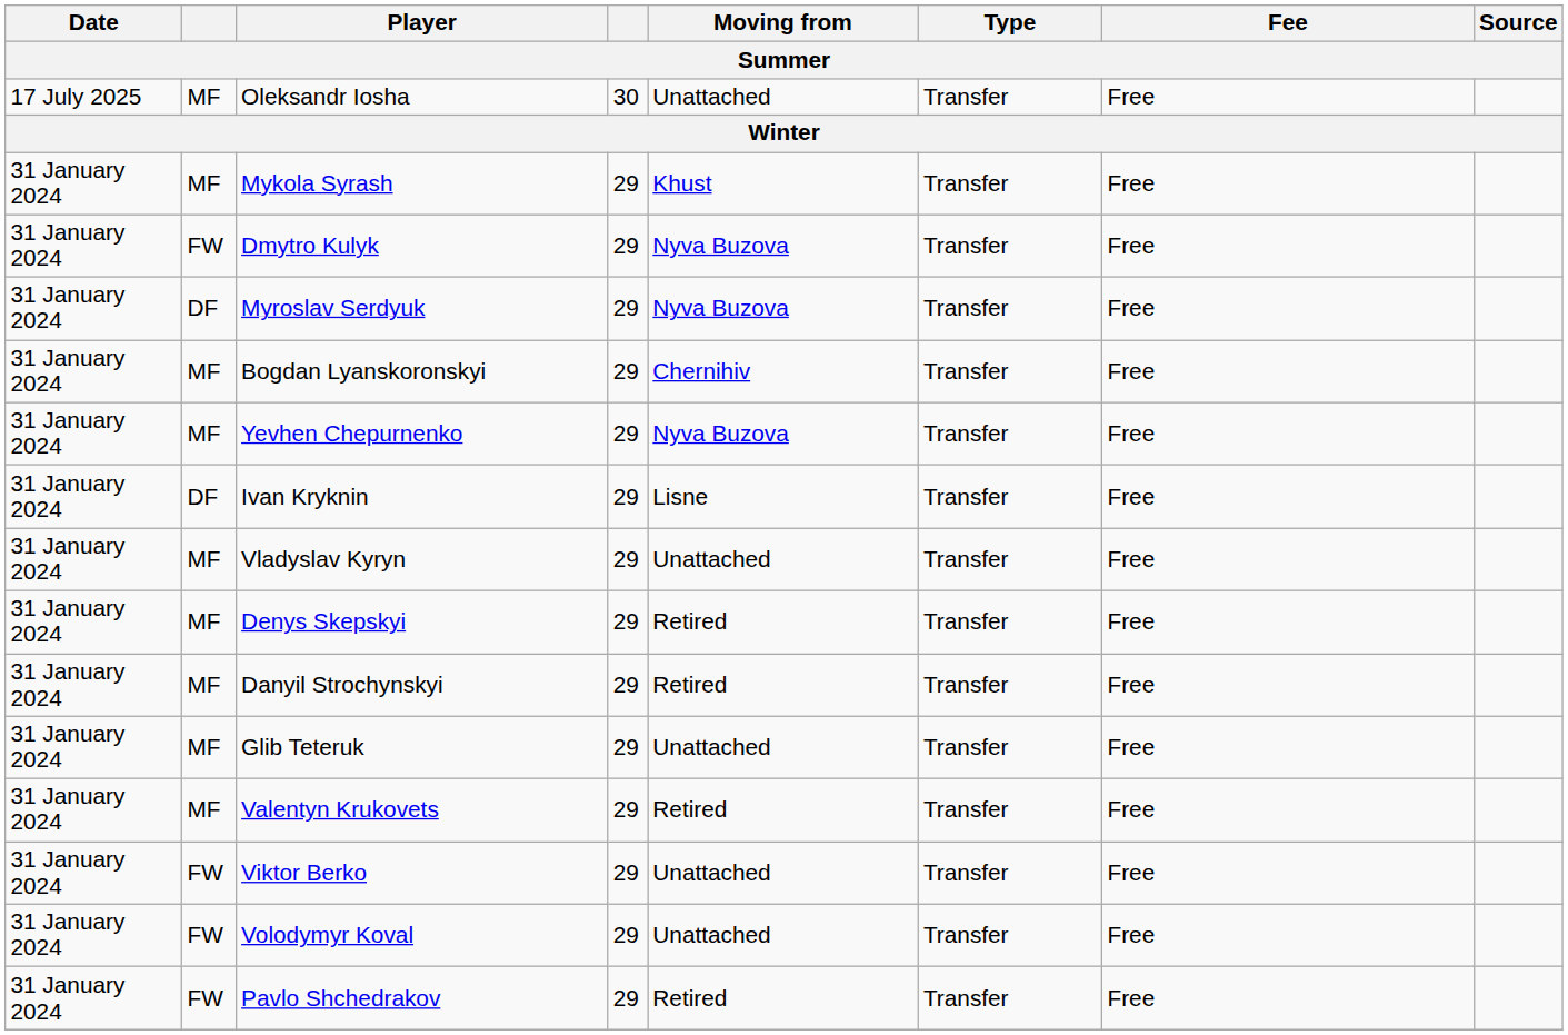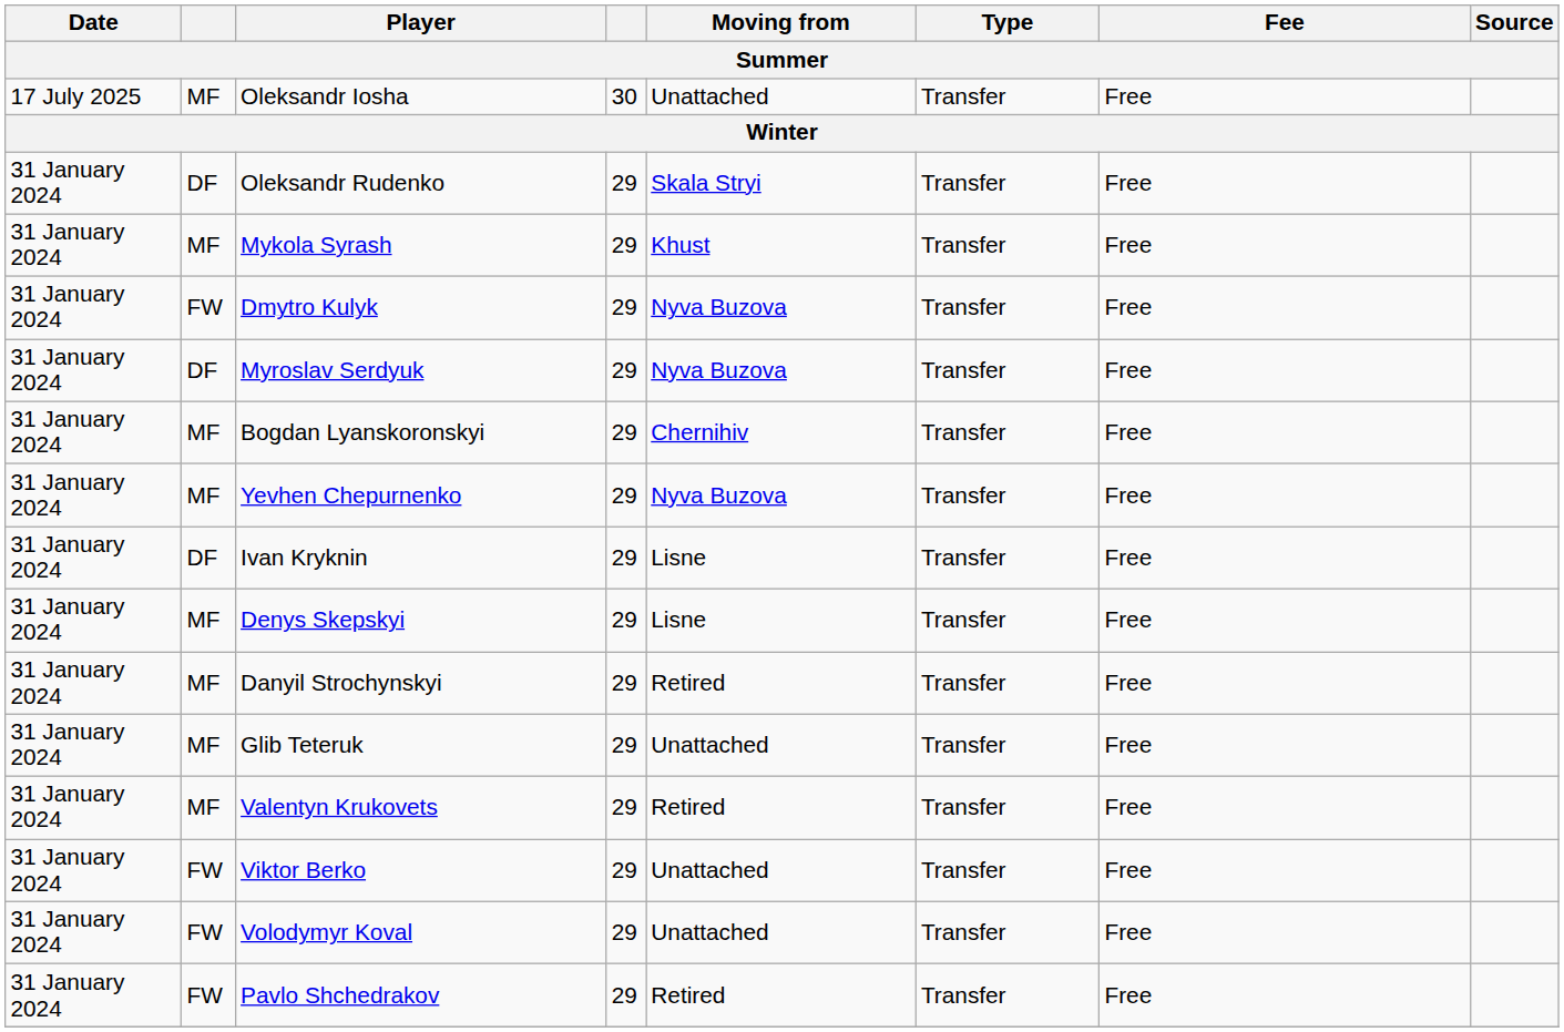 <table class="wikitable sortable">
 <tr>
 <th style="width:115px;">Date</th>
 <th style="width:30px;"></th>
 <th style="width:250px;">Player</th>
 <th style="width:20px;"></th>
 <th style="width:180px;">Moving from</th>
 <th style="width:120px;" class="unsortable">Type</th>
 <th style="width:250px;" class="unsortable">Fee</th>
 <th style="width:20px;">Source</th>
 </tr>
 <tr>
 <th colspan="8">Summer</th>
 </tr>
 <tr>
 <td>17 July 2025</td>
 <td>MF</td>
 <td> Oleksandr Iosha</td>
 <td>30</td>
 <td>Unattached</td>
 <td>Transfer</td>
 <td>Free</td>
 <td></td>
 </tr>
 <tr>
 <th colspan=8>Winter</th>
+</tr>
+<tr>
+<td>31 January 2024</td>
+<td>DF</td>
+<td> Oleksandr Rudenko</td>
+<td>29</td>
+<td> <a href='#'>Skala Stryi</a></td>
+<td>Transfer</td>
+<td>Free</td>
+<td></td>
 </tr>
 <tr>
 <td>31 January 2024</td>
 <td>MF</td>
 <td> <a href='#'>Mykola Syrash</a></td>
 <td>29</td>
 <td> <a href='#'>Khust</a></td>
 <td>Transfer</td>
 <td>Free</td>
 <td></td>
 </tr>
 <tr>
 <td>31 January 2024</td>
 <td>FW</td>
 <td> <a href='#'>Dmytro Kulyk</a></td>
 <td>29</td>
 <td> <a href='#'>Nyva Buzova</a></td>
 <td>Transfer</td>
 <td>Free</td>
 <td></td>
 </tr>
 <tr>
 <td>31 January 2024</td>
 <td>DF</td>
 <td> <a href='#'>Myroslav Serdyuk</a></td>
 <td>29</td>
 <td> <a href='#'>Nyva Buzova</a></td>
 <td>Transfer</td>
 <td>Free</td>
 <td></td>
 </tr>
 <tr>
 <td>31 January 2024</td>
 <td>MF</td>
 <td> Bogdan Lyanskoronskyi</td>
 <td>29</td>
 <td> <a href='#'>Chernihiv</a></td>
 <td>Transfer</td>
 <td>Free</td>
 <td></td>
 </tr>
 <tr>
 <td>31 January 2024</td>
 <td>MF</td>
 <td> <a href='#'>Yevhen Chepurnenko</a></td>
 <td>29</td>
 <td> <a href='#'>Nyva Buzova</a></td>
 <td>Transfer</td>
 <td>Free</td>
 <td></td>
 </tr>
 <tr>
 <td>31 January 2024</td>
 <td>DF</td>
 <td> Ivan Kryknin</td>
 <td>29</td>
 <td> Lisne</td>
 <td>Transfer</td>
 <td>Free</td>
 <td></td>
 </tr>
 <tr>
 <td>31 January 2024</td>
 <td>MF</td>
-<td> Vladyslav Kyryn</td>
-<td>29</td>
-<td>Unattached</td>
-<td>Transfer</td>
-<td>Free</td>
-<td></td>
-</tr>
-<tr>
-<td>31 January 2024</td>
-<td>MF</td>
 <td> <a href='#'>Denys Skepskyi</a></td>
 <td>29</td>
-<td>Retired</td>
+<td> Lisne</td>
 <td>Transfer</td>
 <td>Free</td>
 <td></td>
 </tr>
 <tr>
 <td>31 January 2024</td>
 <td>MF</td>
 <td> Danyil Strochynskyi</td>
 <td>29</td>
 <td>Retired</td>
 <td>Transfer</td>
 <td>Free</td>
 <td></td>
 </tr>
 <tr>
 <td>31 January 2024</td>
 <td>MF</td>
 <td> Glib Teteruk</td>
 <td>29</td>
 <td>Unattached</td>
 <td>Transfer</td>
 <td>Free</td>
 <td></td>
 </tr>
 <tr>
 <td>31 January 2024</td>
 <td>MF</td>
 <td> <a href='#'>Valentyn Krukovets</a></td>
 <td>29</td>
 <td>Retired</td>
 <td>Transfer</td>
 <td>Free</td>
 <td></td>
 </tr>
 <tr>
 <td>31 January 2024</td>
 <td>FW</td>
 <td> <a href='#'>Viktor Berko</a></td>
 <td>29</td>
 <td>Unattached</td>
 <td>Transfer</td>
 <td>Free</td>
 <td></td>
 </tr>
 <tr>
 <td>31 January 2024</td>
 <td>FW</td>
 <td> <a href='#'>Volodymyr Koval</a></td>
 <td>29</td>
 <td>Unattached</td>
 <td>Transfer</td>
 <td>Free</td>
 <td></td>
 </tr>
 <tr>
 <td>31 January 2024</td>
 <td>FW</td>
 <td> <a href='#'>Pavlo Shchedrakov</a></td>
 <td>29</td>
 <td>Retired</td>
 <td>Transfer</td>
 <td>Free</td>
 <td></td>
 </tr>
 <tr>
 </tr>
 </table>
